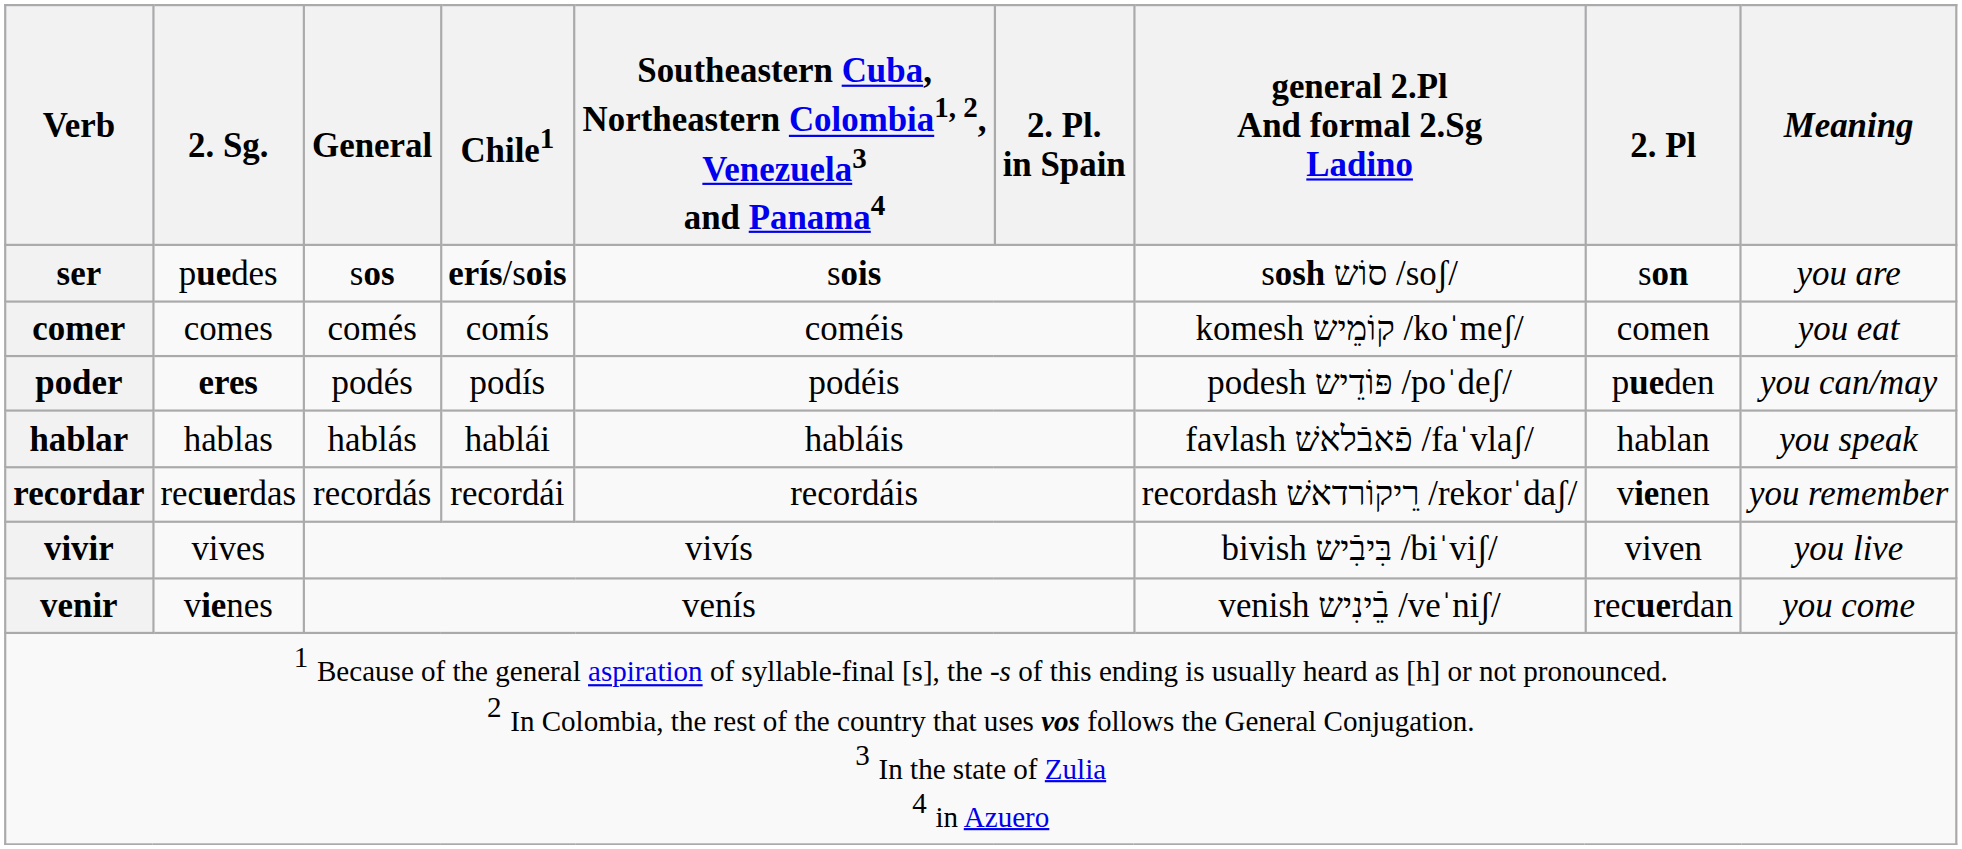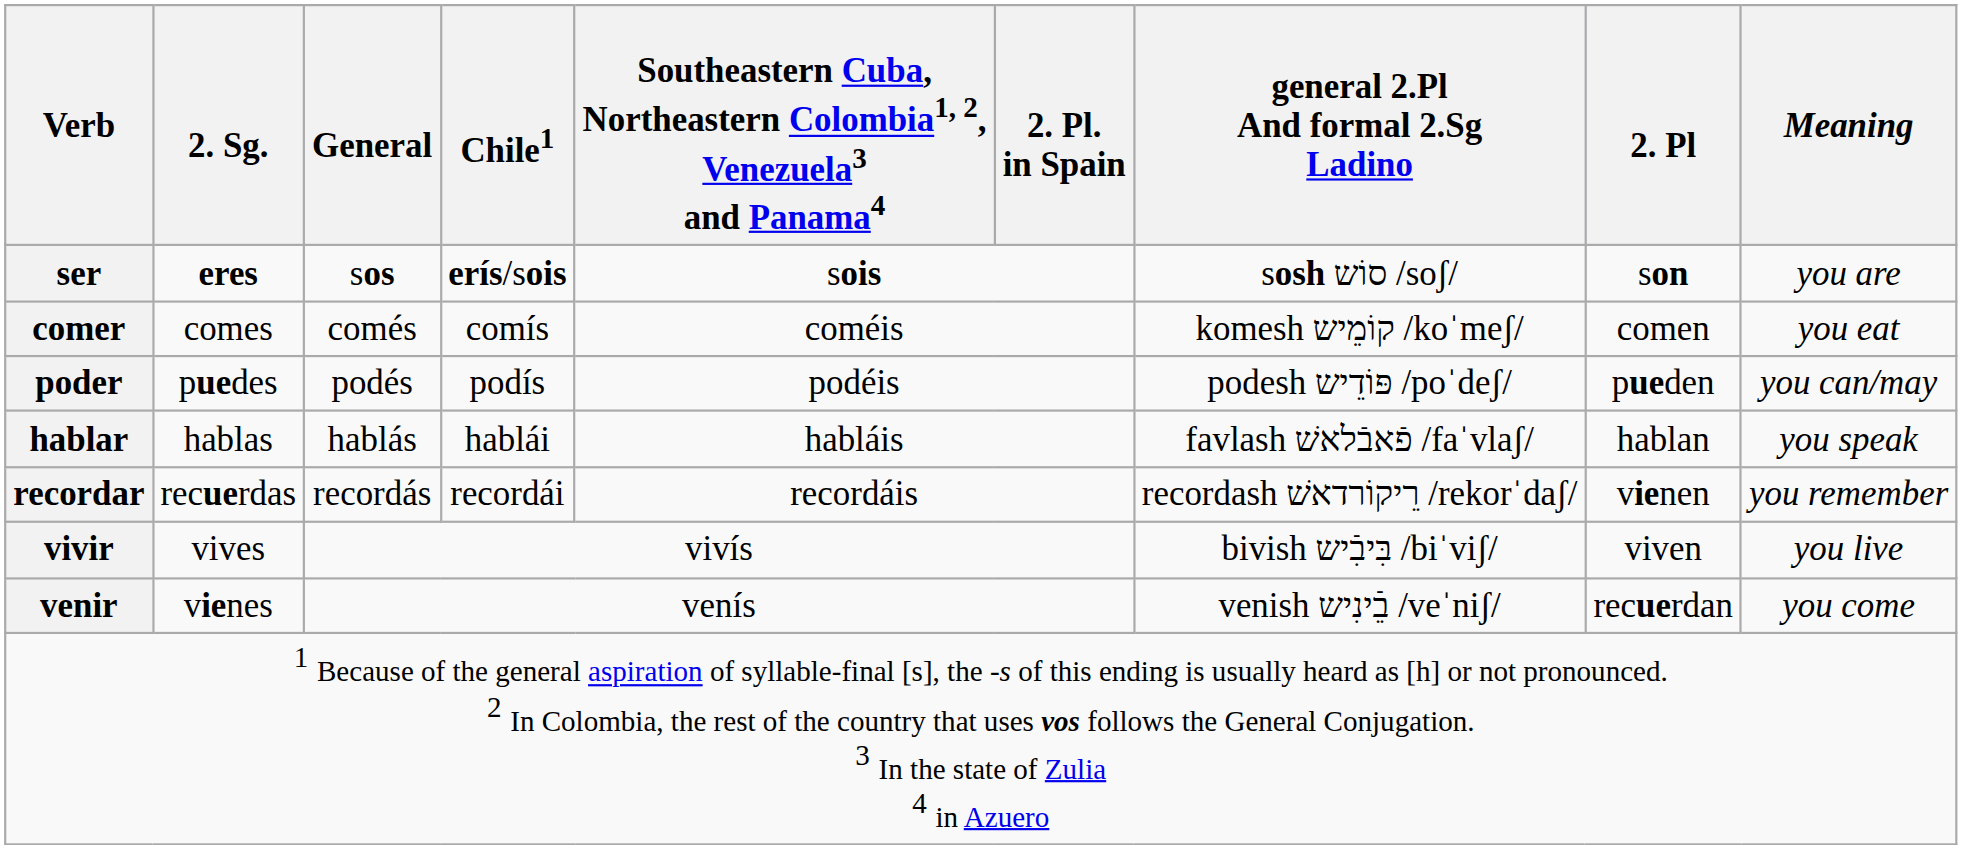 <table class="wikitable" style="margin:auto;text-align:center">
 <tr style="background:#e0e0ff;">
 <th>Verb</th>
 <th><strong></strong><br>2. Sg.</th>
 <th><strong></strong><br>General</th>
 <th><strong></strong><br>Chile<sup>1</sup></th>
 <th><strong></strong><br>Southeastern <a href='#'>Cuba</a>, <br>Northeastern <a href='#'>Colombia</a><sup>1, 2</sup>, <br><a href='#'>Venezuela</a><sup>3</sup><br> and <a href='#'>Panama</a><sup>4</sup></th>
 <th><strong></strong><br>2. Pl.<br>in Spain</th>
 <th><strong></strong> general 2.Pl<br> And <strong></strong> formal 2.Sg<br><a href='#'>Ladino</a></th>
 <th><strong></strong><br>2. Pl</th>
 <th><em>Meaning</em></th>
 </tr>
 <tr>
 <th>ser</th>
-<td>p<strong>ue</strong>des</td>
+<td><strong>eres</strong></td>
 <td>s<strong>os</strong></td>
 <td><strong>erís</strong>/s<strong>ois</strong></td>
 <td colspan=2>s<strong>ois</strong></td>
 <td>s<strong>osh</strong> סוֹש /soʃ/</td>
 <td>s<strong>on</strong></td>
 <td><em>you are</em></td>
 </tr>
 <tr>
 <th>comer</th>
 <td>comes</td>
 <td>comés</td>
 <td>comís</td>
 <td colspan=2>coméis</td>
 <td>komesh קוֹמֵיש /koˈmeʃ/</td>
 <td>comen</td>
 <td><em>you eat</em></td>
 </tr>
 <tr>
 <th>poder</th>
-<td><strong>eres</strong></td>
+<td>p<strong>ue</strong>des</td>
 <td>podés</td>
 <td>podís</td>
 <td colspan=2>podéis</td>
 <td>podesh פּוֹדֵיש /poˈdeʃ/</td>
 <td>p<strong>ue</strong>den</td>
 <td><em>you can/may</em></td>
 </tr>
 <tr>
 <th>hablar</th>
 <td>hablas</td>
 <td>hablás</td>
 <td>hablái</td>
 <td colspan="2">habláis</td>
 <td>favlash פֿאבֿלאשׁ /faˈvlaʃ/</td>
 <td>hablan</td>
 <td><em>you speak</em></td>
 </tr>
 <tr>
 <th>recordar</th>
 <td>rec<strong>ue</strong>rdas</td>
 <td>recordás</td>
 <td>recordái</td>
 <td colspan="2">recordáis</td>
 <td>recordash רֵיקוֹרדאשׁ /rekorˈdaʃ/</td>
 <td>v<strong>ie</strong>nen</td>
 <td><em>you remember</em></td>
 </tr>
 <tr>
 <th>vivir</th>
 <td>vives</td>
 <td colspan=4>vivís</td>
 <td>bivish בִּיבִֿיש /biˈviʃ/</td>
 <td>viven</td>
 <td><em>you live</em></td>
 </tr>
 <tr>
 <th>venir</th>
 <td>v<strong>ie</strong>nes</td>
 <td colspan=4>venís</td>
 <td>venish בֵֿינִיש /veˈniʃ/</td>
 <td>rec<strong>ue</strong>rdan</td>
 <td><em>you come</em></td>
 </tr>
 <tr>
 <td colspan=10><sup>1</sup> <small>Because of the general <a href='#'>aspiration</a> of syllable-final [s], the <em>-s</em> of this ending is usually heard as [h] or not pronounced.</small><br> <sup>2</sup> <small>In Colombia, the rest of the country that uses <strong><em>vos</em></strong> follows the General Conjugation.</small><br> <sup>3</sup> <small>In the state of <a href='#'>Zulia</a></small><br> <sup>4</sup> <small>in <a href='#'>Azuero</a></small></td>
 </tr>
 </table>
